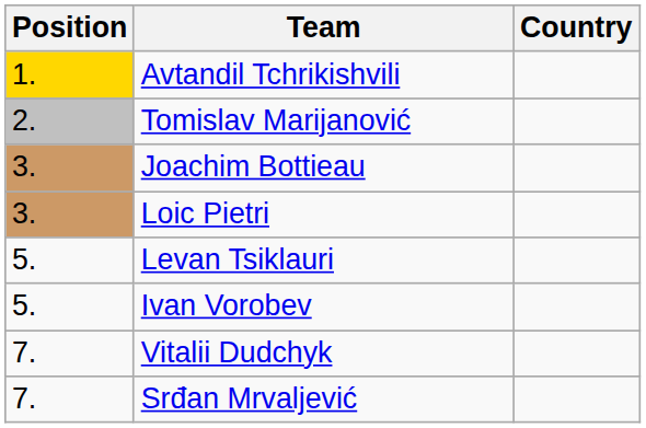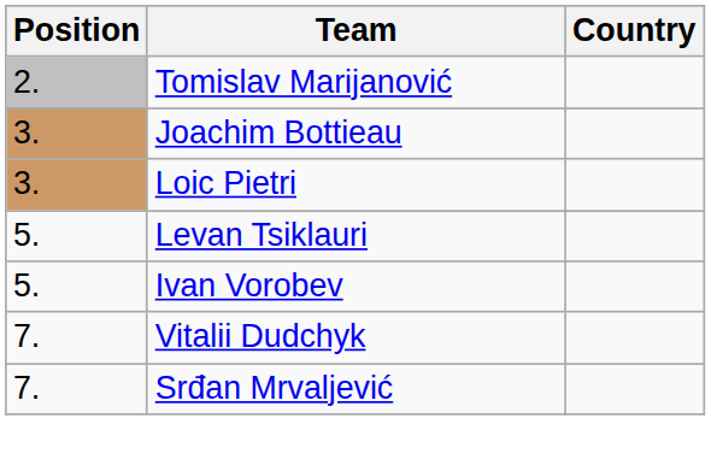 <table class=wikitable>
 <tr>
 <th width=10>Position</th>
 <th width=200>Team</th>
 <th>Country</th>
-</tr>
-<tr>
-<td bgcolor=gold>1.</td>
-<td><a href='#'>Avtandil Tchrikishvili</a></td>
-<td></td>
 </tr>
 <tr>
 <td bgcolor="silver">2.</td>
 <td><a href='#'>Tomislav Marijanović</a></td>
 <td></td>
 </tr>
 <tr>
 <td bgcolor="CC9966">3.</td>
 <td><a href='#'>Joachim Bottieau</a></td>
 <td></td>
 </tr>
 <tr>
 <td bgcolor="CC9966">3.</td>
 <td><a href='#'>Loic Pietri</a></td>
 <td></td>
 </tr>
 <tr>
 <td>5.</td>
 <td><a href='#'>Levan Tsiklauri</a></td>
 <td></td>
 </tr>
 <tr>
 <td>5.</td>
 <td><a href='#'>Ivan Vorobev</a></td>
 <td></td>
 </tr>
 <tr>
 <td>7.</td>
 <td><a href='#'>Vitalii Dudchyk</a></td>
 <td></td>
 </tr>
 <tr>
 <td>7.</td>
 <td><a href='#'>Srđan Mrvaljević</a></td>
 <td></td>
 </tr>
 </table>
